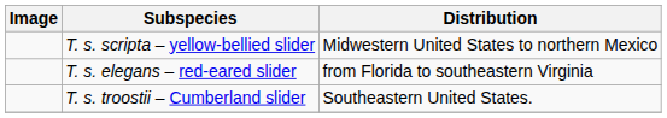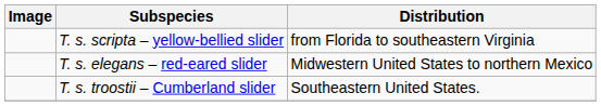 <table class="wikitable">
 <tr>
 <th>Image</th>
 <th>Subspecies</th>
 <th>Distribution</th>
 </tr>
 <tr>
 <td></td>
 <td><em>T. s. scripta</em> – <a href='#'>yellow-bellied slider</a></td>
-<td>Midwestern United States to northern Mexico</td>
+<td>from Florida to southeastern Virginia</td>
 </tr>
 <tr>
 <td></td>
 <td><em>T. s. elegans</em> – <a href='#'>red-eared slider</a></td>
-<td>from Florida to southeastern Virginia</td>
+<td>Midwestern United States to northern Mexico</td>
 </tr>
 <tr>
 <td></td>
 <td><em>T. s.  troostii</em> – <a href='#'>Cumberland slider</a></td>
 <td>Southeastern United States.</td>
 </tr>
 <tr>
 </tr>
 </table>
